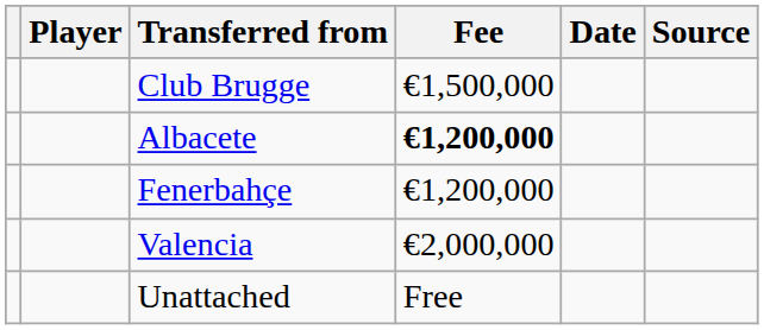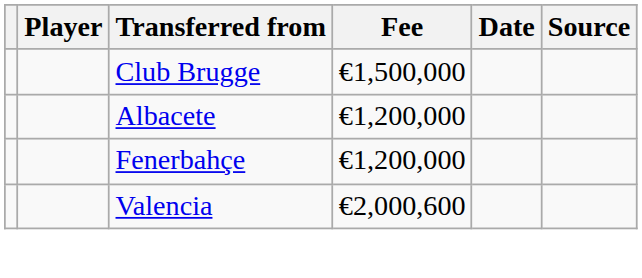 <table class="wikitable plainrowheaders sortable">
 <tr>
 <th></th>
 <th scope="col">Player</th>
 <th>Transferred from</th>
 <th style="width: 65px;">Fee</th>
 <th scope="col">Date</th>
 <th scope="col">Source</th>
 </tr>
 <tr>
 <td align="center"></td>
 <td></td>
 <td> <a href='#'>Club Brugge</a></td>
 <td>€1,500,000</td>
 <td></td>
 <td></td>
 </tr>
 <tr>
 <td align="center"></td>
 <td></td>
 <td> <a href='#'>Albacete</a></td>
-<td><strong>€1,200,000</strong></td>
+<td>€1,200,000</td>
 <td></td>
 <td></td>
 </tr>
 <tr>
 <td align="center"></td>
 <td></td>
 <td> <a href='#'>Fenerbahçe</a></td>
 <td>€1,200,000</td>
 <td></td>
 <td></td>
 </tr>
 <tr>
 <td align="center"></td>
 <td></td>
 <td> <a href='#'>Valencia</a></td>
-<td>€2,000,000</td>
-<td></td>
-<td></td>
-</tr>
-<tr>
-<td align="center"></td>
-<td></td>
-<td>Unattached</td>
-<td>Free</td>
+<td>€2,000,600</td>
 <td></td>
 <td></td>
 </tr>
 </table>
